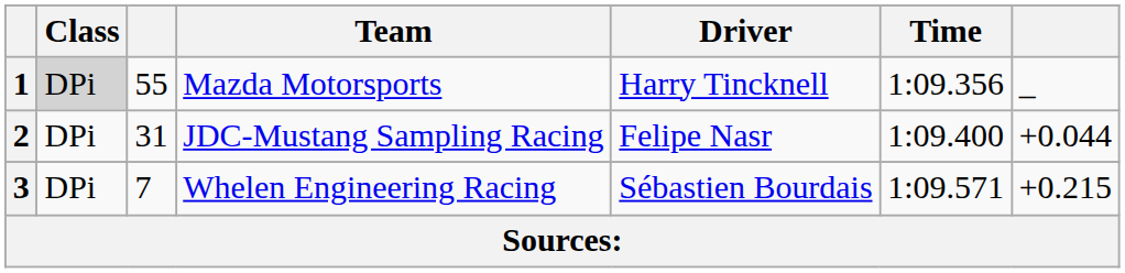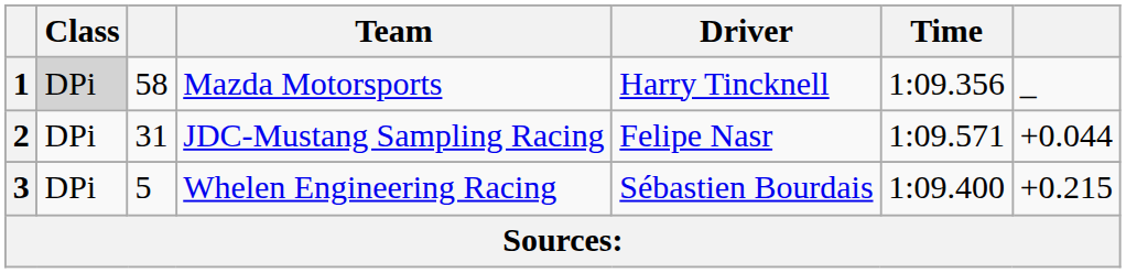 <table class="wikitable">
 <tr>
 <th scope="col"></th>
 <th scope="col">Class</th>
 <th scope="col"></th>
 <th scope="col">Team</th>
 <th scope="col">Driver</th>
 <th scope="col">Time</th>
 <th scope="col"></th>
 </tr>
 <tr>
 <th scope="row">1</th>
 <td style="background: lightgrey;">DPi</td>
-<td>55</td>
+<td>58</td>
 <td><a href='#'>Mazda Motorsports</a></td>
 <td><a href='#'>Harry Tincknell</a></td>
 <td>1:09.356</td>
 <td>_</td>
 </tr>
 <tr>
 <th scope="row">2</th>
 <td>DPi</td>
 <td>31</td>
 <td><a href='#'>JDC-Mustang Sampling Racing</a></td>
 <td><a href='#'>Felipe Nasr</a></td>
-<td>1:09.400</td>
+<td>1:09.571</td>
 <td>+0.044</td>
 </tr>
 <tr>
 <th scope="row">3</th>
 <td>DPi</td>
-<td>7</td>
+<td>5</td>
 <td><a href='#'>Whelen Engineering Racing</a></td>
 <td><a href='#'>Sébastien Bourdais</a></td>
-<td>1:09.571</td>
+<td>1:09.400</td>
 <td>+0.215</td>
 </tr>
 <tr>
 <th colspan="7">Sources:</th>
 </tr>
 </table>
